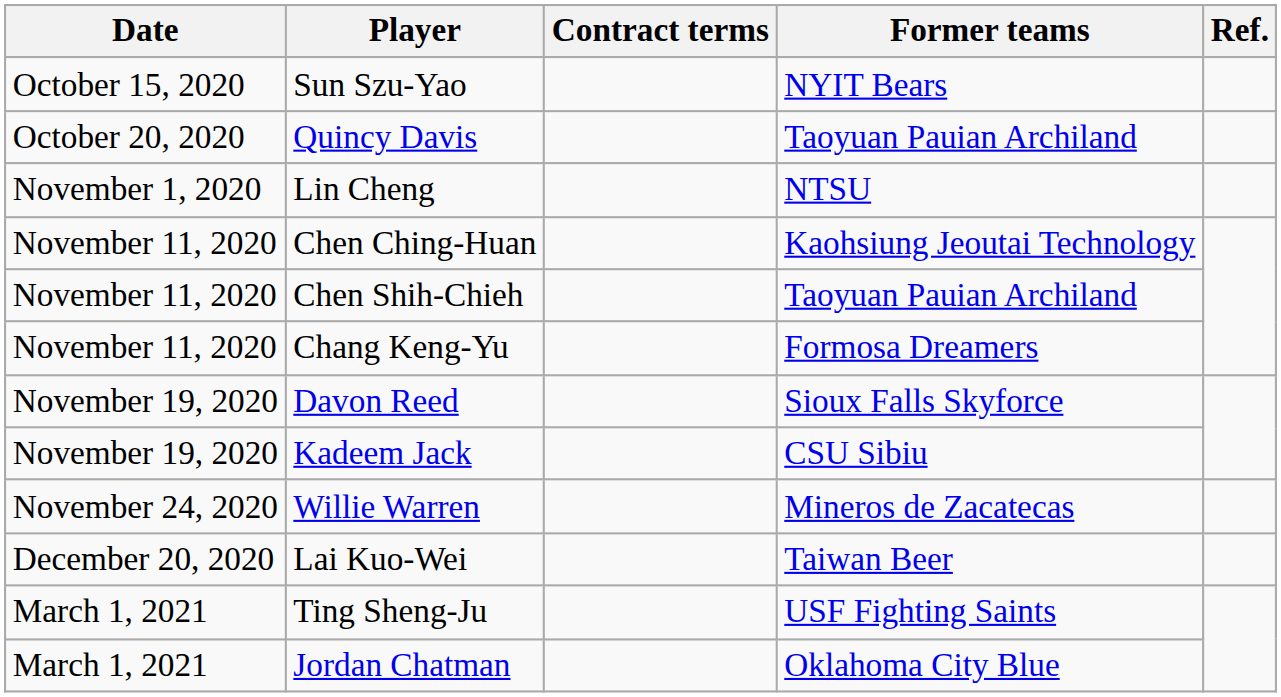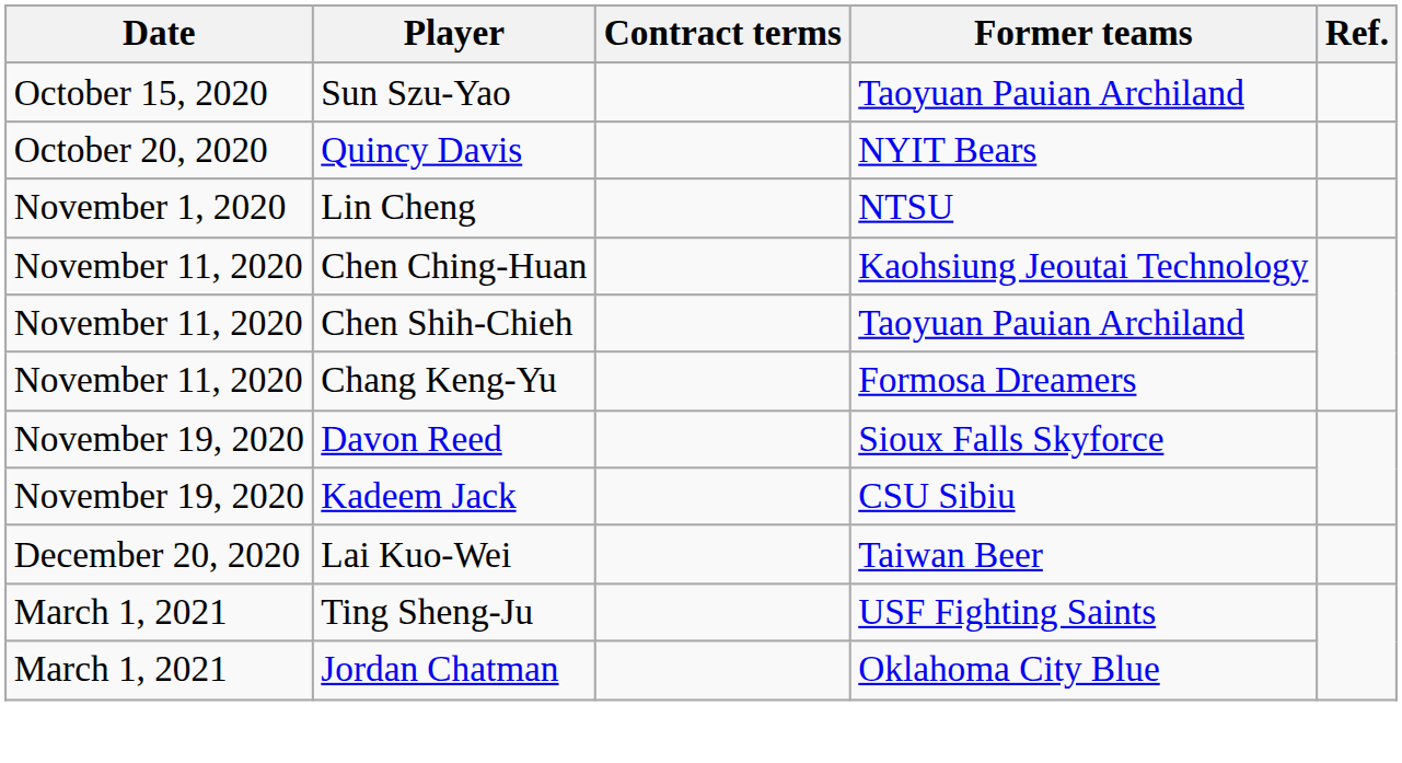 <table class="wikitable">
 <tr>
 <th>Date</th>
 <th>Player</th>
 <th>Contract terms</th>
 <th>Former teams</th>
 <th>Ref.</th>
 </tr>
 <tr>
 <td>October 15, 2020</td>
 <td>Sun Szu-Yao</td>
 <td></td>
-<td><a href='#'>NYIT Bears</a></td>
+<td><a href='#'>Taoyuan Pauian Archiland</a></td>
 <td></td>
 </tr>
 <tr>
 <td>October 20, 2020</td>
 <td><a href='#'>Quincy Davis</a></td>
 <td></td>
-<td><a href='#'>Taoyuan Pauian Archiland</a></td>
+<td><a href='#'>NYIT Bears</a></td>
 <td></td>
 </tr>
 <tr>
 <td>November 1, 2020</td>
 <td>Lin Cheng</td>
 <td></td>
 <td><a href='#'>NTSU</a></td>
 <td></td>
 </tr>
 <tr>
 <td>November 11, 2020</td>
 <td>Chen Ching-Huan</td>
 <td></td>
 <td><a href='#'>Kaohsiung Jeoutai Technology</a></td>
 <td rowspan=3></td>
 </tr>
 <tr>
 <td>November 11, 2020</td>
 <td>Chen Shih-Chieh</td>
 <td></td>
 <td><a href='#'>Taoyuan Pauian Archiland</a></td>
 </tr>
 <tr>
 <td>November 11, 2020</td>
 <td>Chang Keng-Yu</td>
 <td></td>
 <td><a href='#'>Formosa Dreamers</a></td>
 </tr>
 <tr>
 <td>November 19, 2020</td>
 <td><a href='#'>Davon Reed</a></td>
 <td></td>
 <td><a href='#'>Sioux Falls Skyforce</a></td>
 <td rowspan=2></td>
 </tr>
 <tr>
 <td>November 19, 2020</td>
 <td><a href='#'>Kadeem Jack</a></td>
 <td></td>
 <td><a href='#'>CSU Sibiu</a></td>
 </tr>
 <tr>
-<td>November 24, 2020</td>
-<td><a href='#'>Willie Warren</a></td>
-<td></td>
-<td><a href='#'>Mineros de Zacatecas</a></td>
-<td></td>
-</tr>
-<tr>
 <td>December 20, 2020</td>
 <td>Lai Kuo-Wei</td>
 <td></td>
 <td><a href='#'>Taiwan Beer</a></td>
 <td></td>
 </tr>
 <tr>
 <td>March 1, 2021</td>
 <td>Ting Sheng-Ju</td>
 <td></td>
 <td><a href='#'>USF Fighting Saints</a></td>
 <td rowspan=2></td>
 </tr>
 <tr>
 <td>March 1, 2021</td>
 <td><a href='#'>Jordan Chatman</a></td>
 <td></td>
 <td><a href='#'>Oklahoma City Blue</a></td>
 </tr>
 </table>
